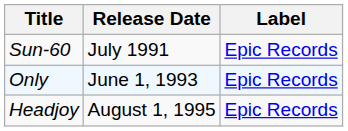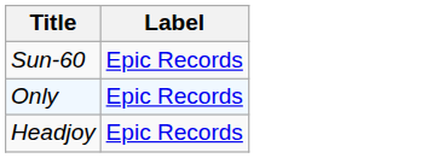 <table class="wikitable">
 <tr>
 <th>Title</th>
-<th>Release Date</th>
 <th>Label</th>
 </tr>
 <tr>
 <td><em>Sun-60</em></td>
-<td>July 1991</td>
 <td><a href='#'>Epic Records</a></td>
 </tr>
 <tr bgcolor="#F0F8FF">
 <td><em>Only</em></td>
-<td>June 1, 1993</td>
 <td><a href='#'>Epic Records</a></td>
 </tr>
 <tr>
 <td><em>Headjoy</em></td>
-<td>August 1, 1995</td>
 <td><a href='#'>Epic Records</a></td>
 </tr>
 </table>
